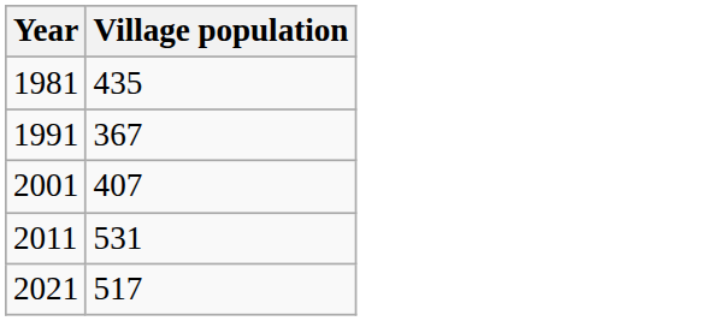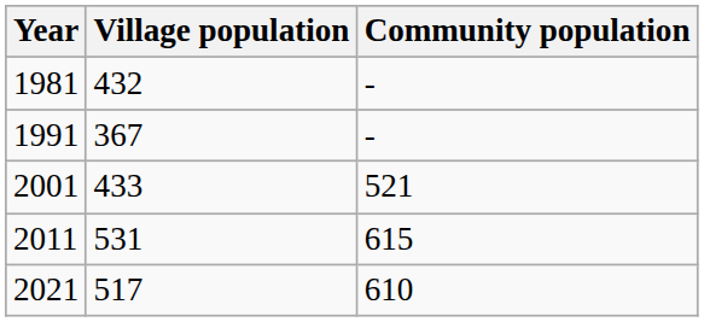 <table class="wikitable">
 <tr>
 <th>Year</th>
 <th>Village population</th>
+<th>Community population</th>
 </tr>
 <tr>
 <td>1981</td>
-<td>435</td>
+<td>432</td>
+<td>-</td>
 </tr>
 <tr>
 <td>1991</td>
 <td>367</td>
+<td>-</td>
 </tr>
 <tr>
 <td>2001</td>
-<td>407</td>
+<td>433</td>
+<td>521</td>
 </tr>
 <tr>
 <td>2011</td>
 <td>531</td>
+<td>615</td>
 </tr>
 <tr>
 <td>2021</td>
 <td>517</td>
+<td>610</td>
 </tr>
 </table>
